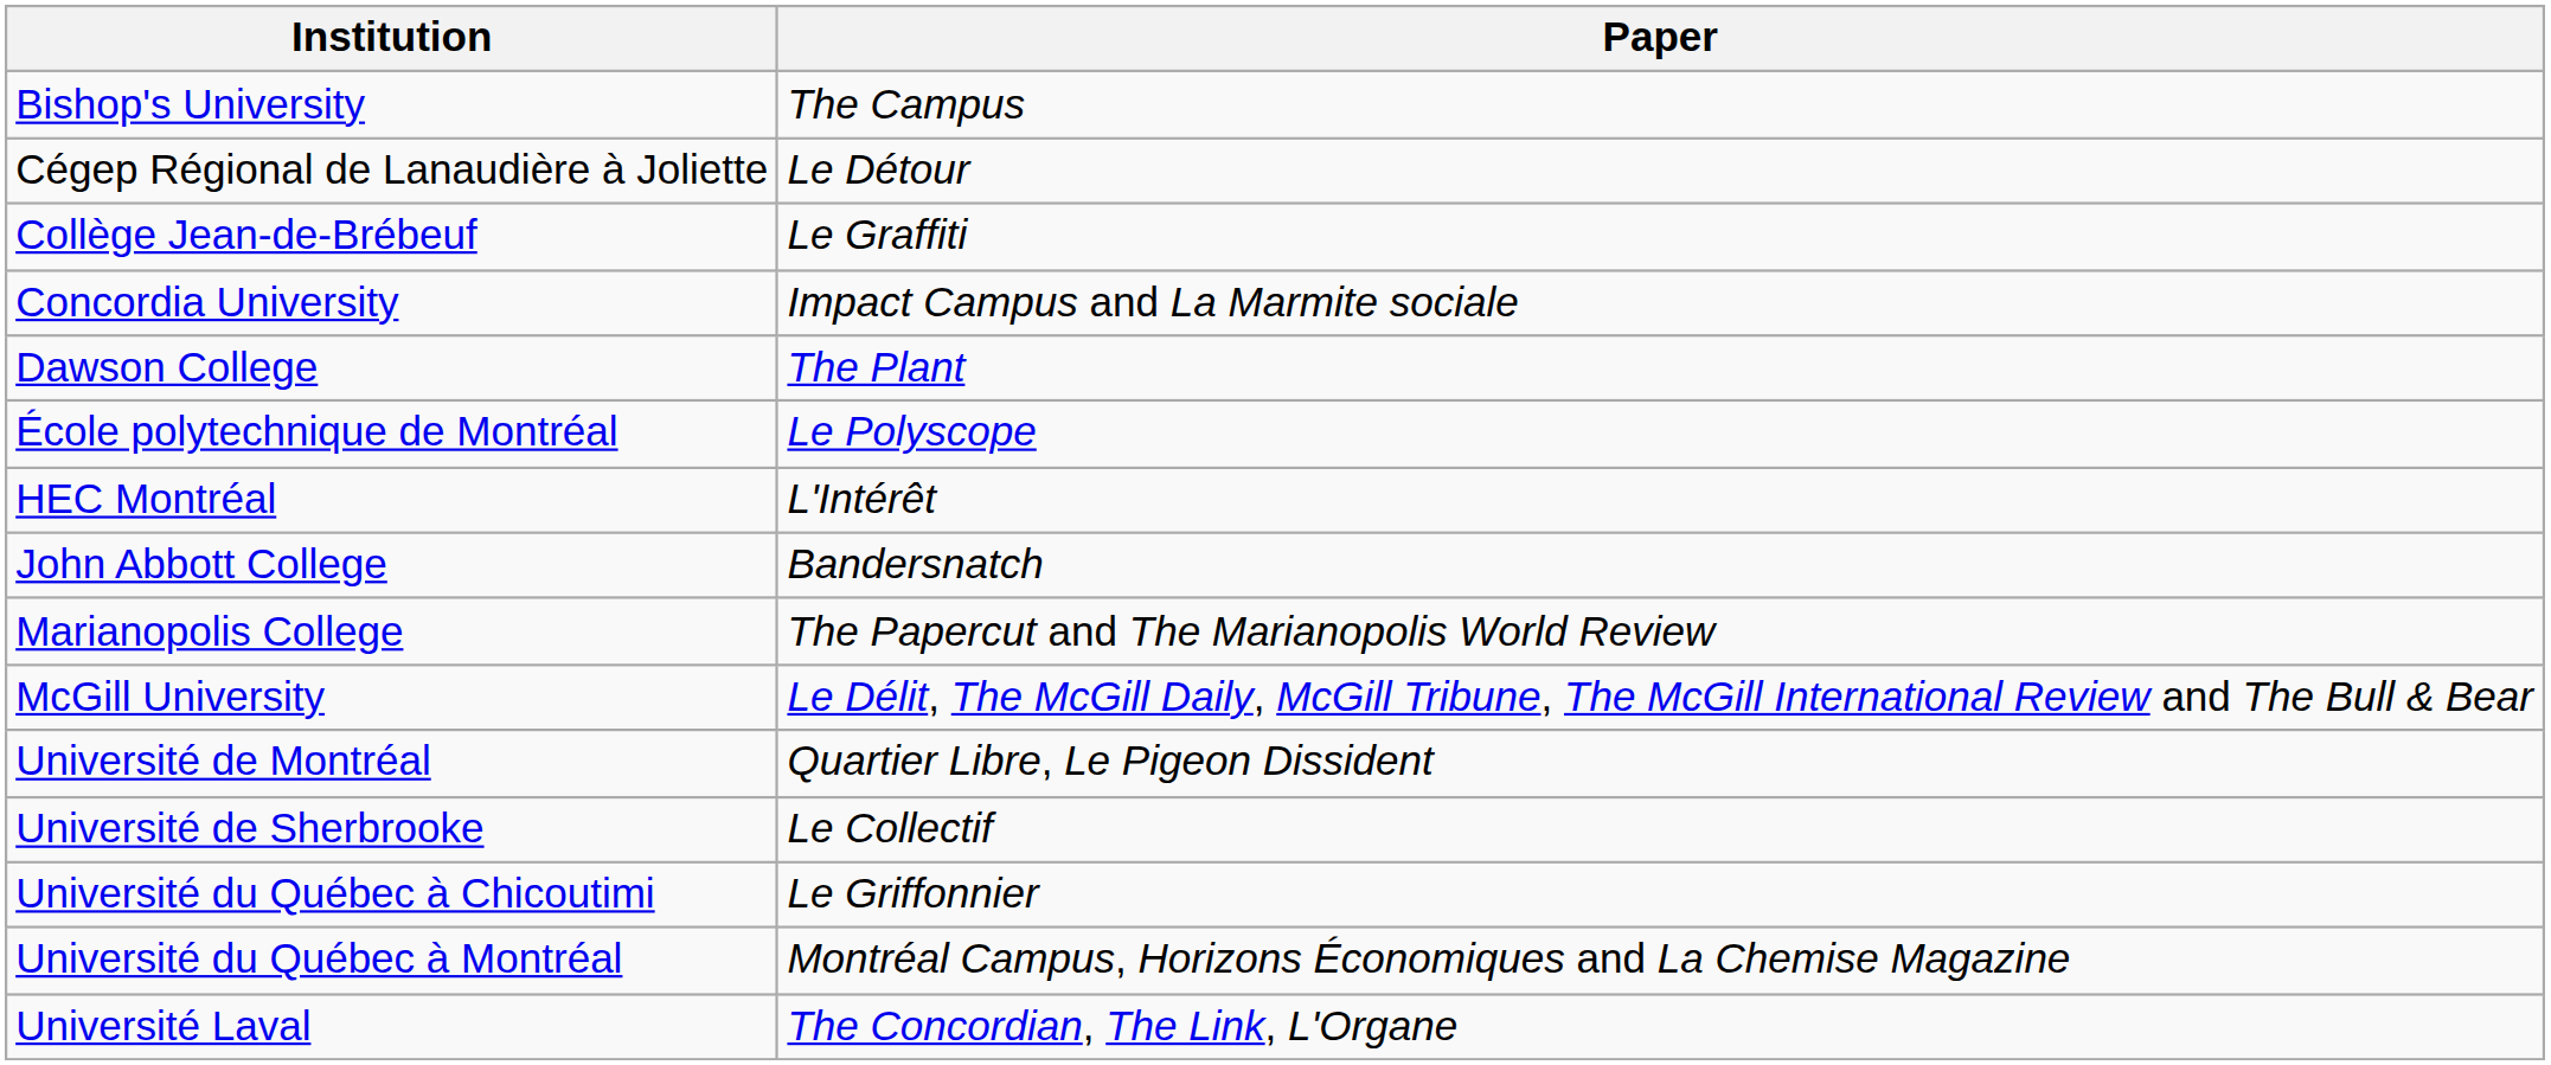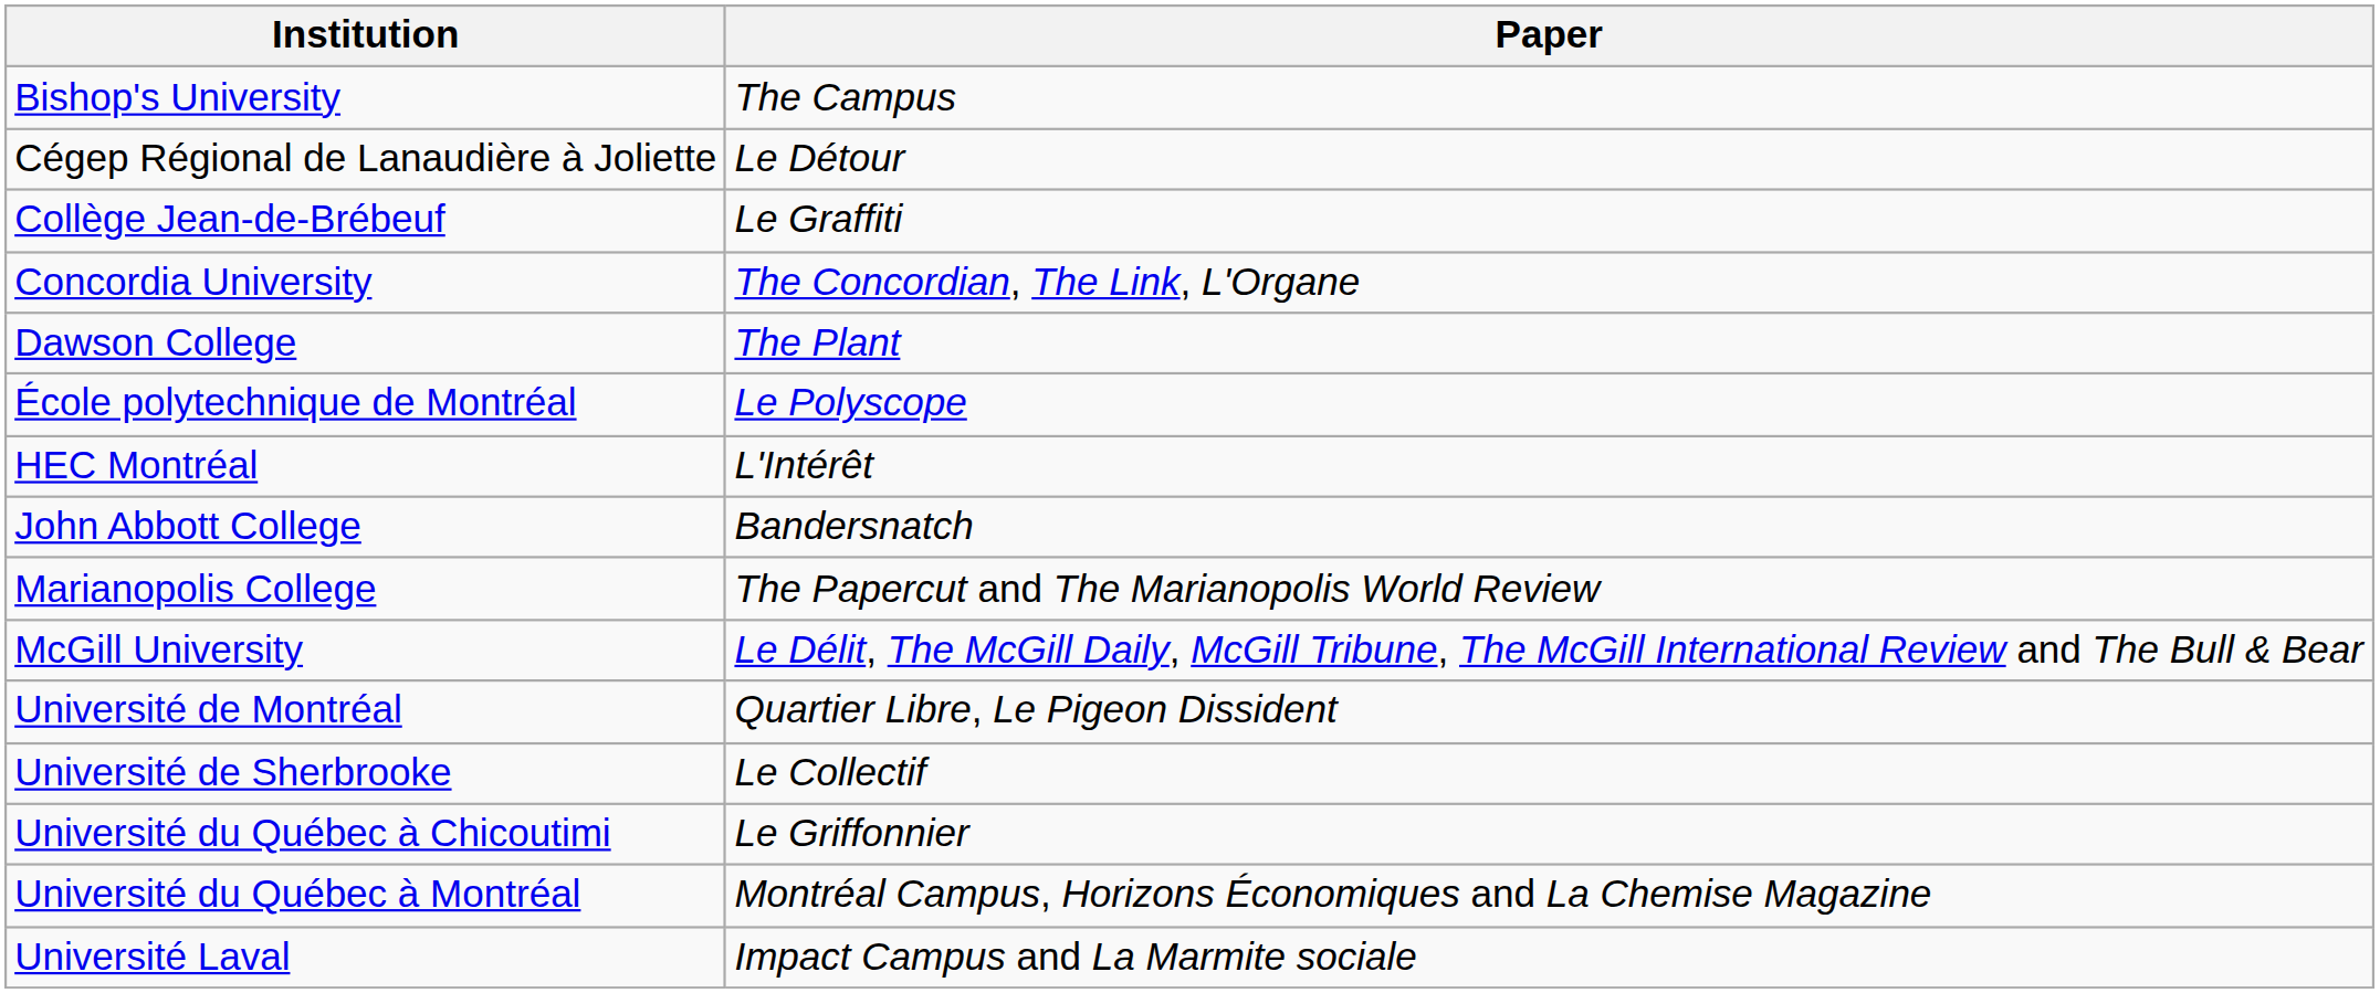 <table class="wikitable sortable">
 <tr>
 <th>Institution</th>
 <th>Paper</th>
 </tr>
 <tr>
 <td><a href='#'>Bishop's University</a></td>
 <td><em>The Campus</em></td>
 </tr>
 <tr>
 <td>Cégep Régional de Lanaudière à Joliette</td>
 <td><em>Le Détour</em></td>
 </tr>
 <tr>
 <td><a href='#'>Collège Jean-de-Brébeuf</a></td>
 <td><em>Le Graffiti</em></td>
 </tr>
 <tr>
 <td><a href='#'>Concordia University</a></td>
-<td><em>Impact Campus</em> and <em>La Marmite sociale</em></td>
+<td><em><a href='#'>The Concordian</a></em>, <em><a href='#'>The Link</a></em>, <em>L'Organe</em></td>
 </tr>
 <tr>
 <td><a href='#'>Dawson College</a></td>
 <td><em><a href='#'>The Plant</a></em></td>
 </tr>
 <tr>
 <td><a href='#'>École polytechnique de Montréal</a></td>
 <td><em><a href='#'>Le Polyscope</a></em></td>
 </tr>
 <tr>
 <td><a href='#'>HEC Montréal</a></td>
 <td><em>L'Intérêt</em></td>
 </tr>
 <tr>
 <td><a href='#'>John Abbott College</a></td>
 <td><em>Bandersnatch</em></td>
 </tr>
 <tr>
 <td><a href='#'>Marianopolis College</a></td>
 <td><em>The Papercut</em> and <em>The Marianopolis World Review</em></td>
 </tr>
 <tr>
 <td><a href='#'>McGill University</a></td>
 <td><em><a href='#'>Le Délit</a></em>, <em><a href='#'>The McGill Daily</a></em>, <em><a href='#'>McGill Tribune</a></em>, <em><a href='#'>The McGill International Review</a></em> and <em>The Bull & Bear</em></td>
 </tr>
 <tr>
 <td><a href='#'>Université de Montréal</a></td>
 <td><em>Quartier Libre</em>, <em>Le Pigeon Dissident</em></td>
 </tr>
 <tr>
 <td><a href='#'>Université de Sherbrooke</a></td>
 <td><em>Le Collectif</em></td>
 </tr>
 <tr>
 <td><a href='#'>Université du Québec à Chicoutimi</a></td>
 <td><em>Le Griffonnier</em></td>
 </tr>
 <tr>
 <td><a href='#'>Université du Québec à Montréal</a></td>
 <td><em>Montréal Campus</em>, <em>Horizons Économiques</em> and <em>La Chemise Magazine</em></td>
 </tr>
 <tr>
 <td><a href='#'>Université Laval</a></td>
-<td><em><a href='#'>The Concordian</a></em>, <em><a href='#'>The Link</a></em>, <em>L'Organe</em></td>
+<td><em>Impact Campus</em> and <em>La Marmite sociale</em></td>
 </tr>
 </table>
